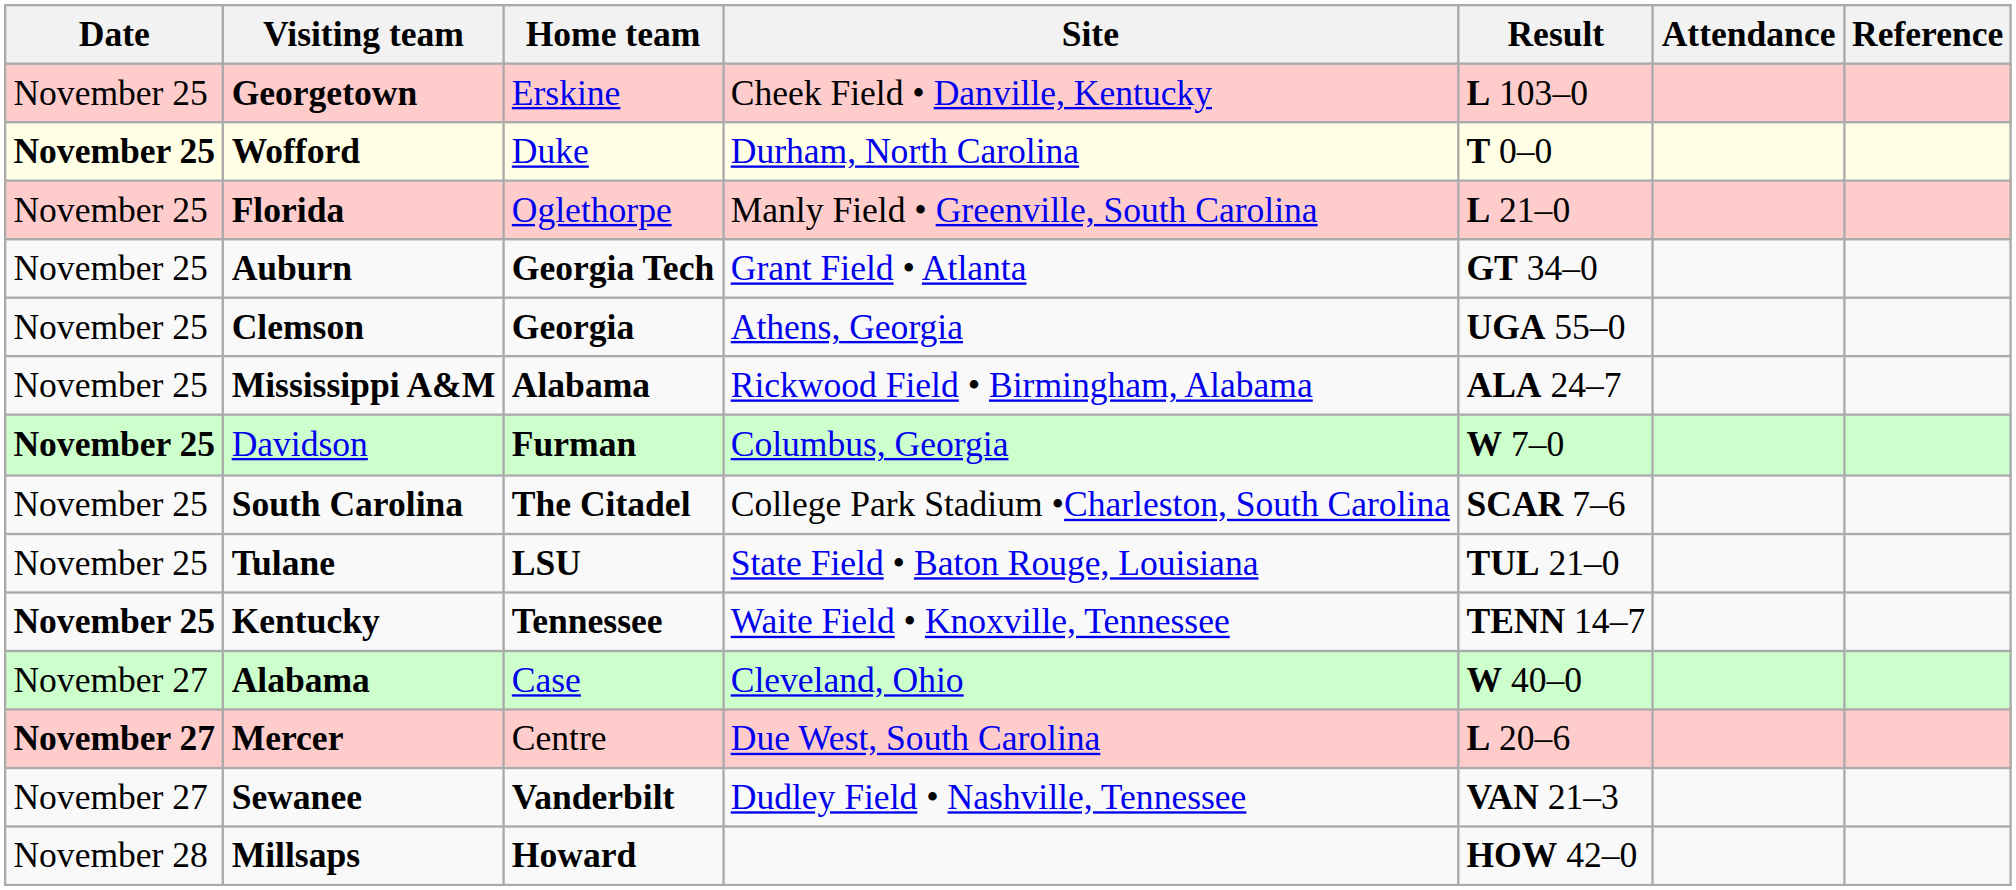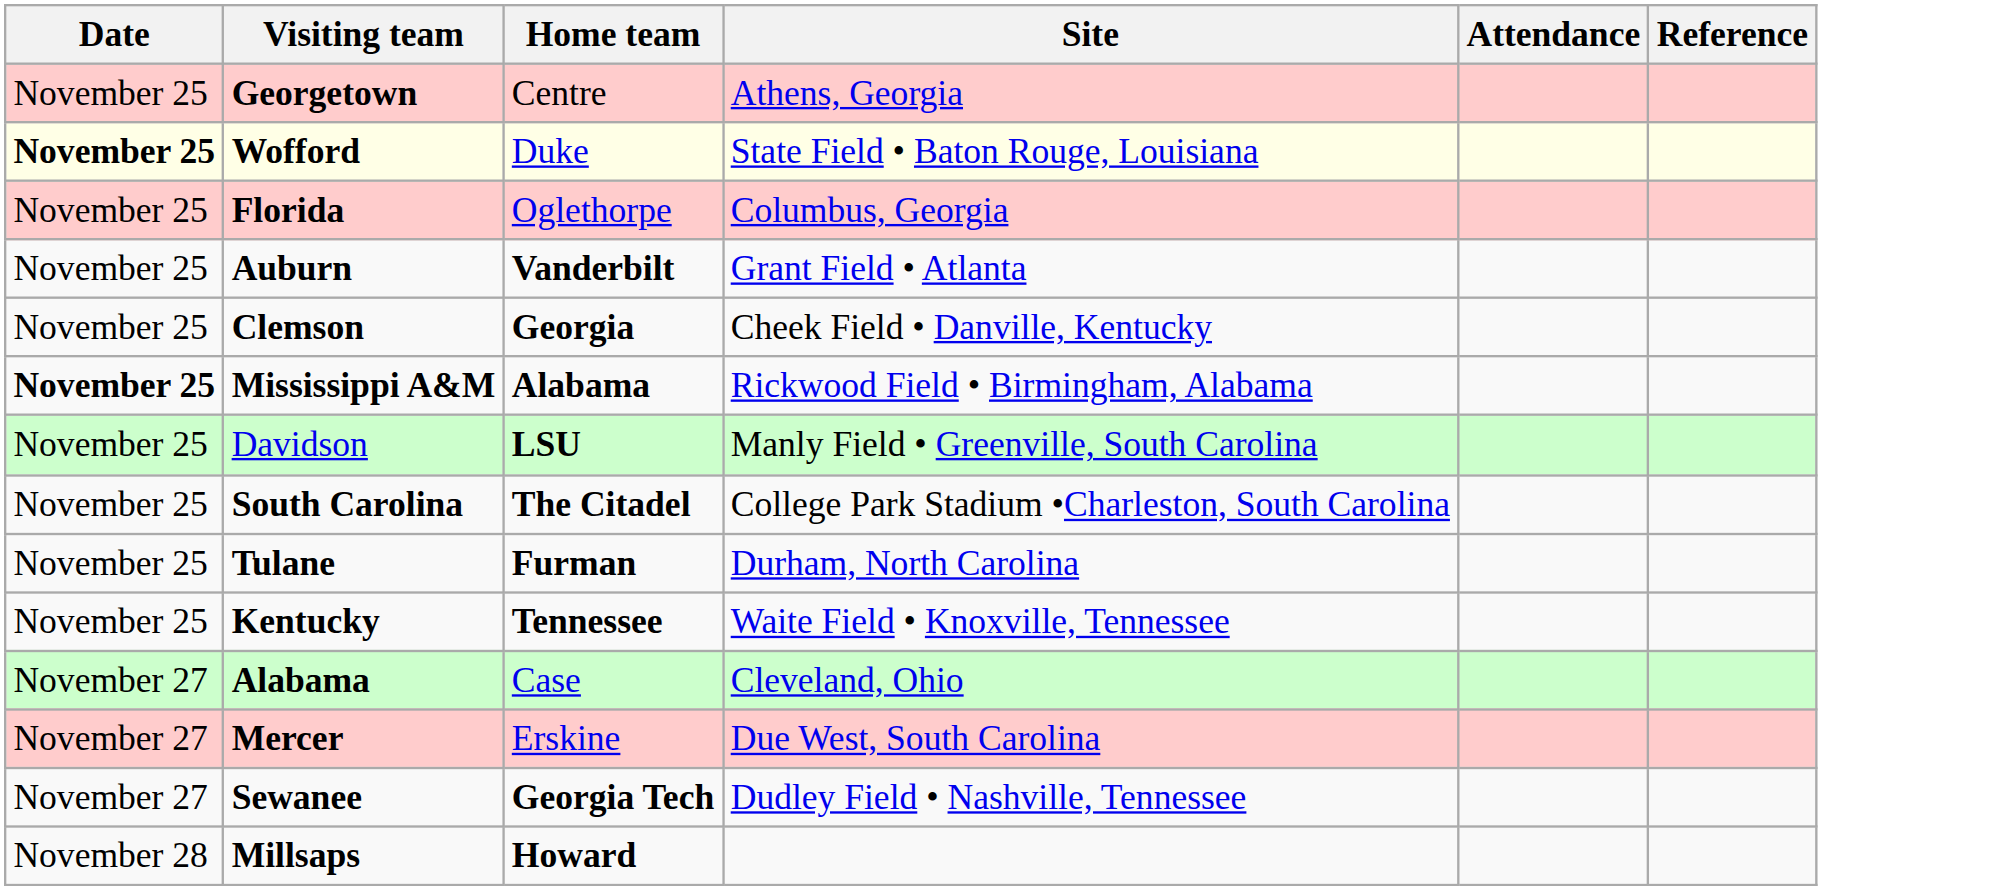 <table class="wikitable" style="font-size:95%;">
 <tr>
 <th>Date</th>
 <th>Visiting team</th>
 <th>Home team</th>
 <th>Site</th>
-<th>Result</th>
 <th>Attendance</th>
 <th class="unsortable">Reference</th>
 </tr>
 <tr bgcolor=ffcccc>
 <td>November 25</td>
 <td><strong>Georgetown</strong></td>
-<td><a href='#'>Erskine</a></td>
-<td>Cheek Field • <a href='#'>Danville, Kentucky</a></td>
-<td><strong>L</strong> 103–0</td>
+<td>Centre</td>
+<td><a href='#'>Athens, Georgia</a></td>
 <td></td>
 <td></td>
 </tr>
 <tr bgcolor=ffffe6>
 <td><strong>November 25</strong></td>
 <td><strong>Wofford</strong></td>
 <td><a href='#'>Duke</a></td>
-<td><a href='#'>Durham, North Carolina</a></td>
-<td><strong>T</strong> 0–0</td>
+<td><a href='#'>State Field</a> • <a href='#'>Baton Rouge, Louisiana</a></td>
 <td></td>
 <td></td>
 </tr>
 <tr bgcolor=ffcccc>
 <td>November 25</td>
 <td><strong>Florida</strong></td>
 <td><a href='#'>Oglethorpe</a></td>
-<td>Manly Field • <a href='#'>Greenville, South Carolina</a></td>
-<td><strong>L</strong> 21–0</td>
+<td><a href='#'>Columbus, Georgia</a></td>
 <td></td>
 <td></td>
 </tr>
 <tr bgcolor=>
 <td>November 25</td>
 <td><strong>Auburn</strong></td>
-<td><strong>Georgia Tech</strong></td>
+<td><strong>Vanderbilt</strong></td>
 <td><a href='#'>Grant Field</a> • <a href='#'>Atlanta</a></td>
-<td><strong>GT</strong> 34–0</td>
 <td></td>
 <td></td>
 </tr>
 <tr bgcolor=>
 <td>November 25</td>
 <td><strong>Clemson</strong></td>
 <td><strong>Georgia</strong></td>
-<td><a href='#'>Athens, Georgia</a></td>
-<td><strong>UGA</strong> 55–0</td>
+<td>Cheek Field • <a href='#'>Danville, Kentucky</a></td>
 <td></td>
 <td></td>
 </tr>
 <tr bgcolor=>
-<td>November 25</td>
+<td><strong>November 25</strong></td>
 <td><strong>Mississippi A&M</strong></td>
 <td><strong>Alabama</strong></td>
 <td><a href='#'>Rickwood Field</a> • <a href='#'>Birmingham, Alabama</a></td>
-<td><strong>ALA</strong> 24–7</td>
 <td></td>
 <td></td>
 </tr>
 <tr bgcolor=ccffcc>
-<td><strong>November 25</strong></td>
+<td>November 25</td>
 <td><a href='#'>Davidson</a></td>
-<td><strong>Furman</strong></td>
-<td><a href='#'>Columbus, Georgia</a></td>
-<td><strong>W</strong> 7–0</td>
+<td><strong>LSU</strong></td>
+<td>Manly Field • <a href='#'>Greenville, South Carolina</a></td>
 <td></td>
 <td></td>
 </tr>
 <tr bgcolor=>
 <td>November 25</td>
 <td><strong>South Carolina</strong></td>
 <td><strong>The Citadel</strong></td>
 <td>College Park Stadium •<a href='#'>Charleston, South Carolina</a></td>
-<td><strong>SCAR</strong> 7–6</td>
 <td></td>
 <td></td>
 </tr>
 <tr bgcolor=>
 <td>November 25</td>
 <td><strong>Tulane</strong></td>
-<td><strong>LSU</strong></td>
-<td><a href='#'>State Field</a> • <a href='#'>Baton Rouge, Louisiana</a></td>
-<td><strong>TUL</strong> 21–0</td>
+<td><strong>Furman</strong></td>
+<td><a href='#'>Durham, North Carolina</a></td>
 <td></td>
 <td></td>
 </tr>
 <tr bgcolor=>
-<td><strong>November 25</strong></td>
+<td>November 25</td>
 <td><strong>Kentucky</strong></td>
 <td><strong>Tennessee</strong></td>
 <td><a href='#'>Waite Field</a> • <a href='#'>Knoxville, Tennessee</a></td>
-<td><strong>TENN</strong> 14–7</td>
 <td></td>
 <td></td>
 </tr>
 <tr bgcolor=ccffcc>
 <td>November 27</td>
 <td><strong>Alabama</strong></td>
 <td><a href='#'>Case</a></td>
 <td><a href='#'>Cleveland, Ohio</a></td>
-<td><strong>W</strong> 40–0</td>
 <td></td>
 <td></td>
 </tr>
 <tr bgcolor=ffcccc>
-<td><strong>November 27</strong></td>
+<td>November 27</td>
 <td><strong>Mercer</strong></td>
-<td>Centre</td>
+<td><a href='#'>Erskine</a></td>
 <td><a href='#'>Due West, South Carolina</a></td>
-<td><strong>L</strong> 20–6</td>
 <td></td>
 <td></td>
 </tr>
 <tr bgcolor=>
 <td>November 27</td>
 <td><strong>Sewanee</strong></td>
-<td><strong>Vanderbilt</strong></td>
+<td><strong>Georgia Tech</strong></td>
 <td><a href='#'>Dudley Field</a> • <a href='#'>Nashville, Tennessee</a></td>
-<td><strong>VAN</strong> 21–3</td>
 <td></td>
 <td></td>
 </tr>
 <tr bgcolor=>
 <td>November 28</td>
 <td><strong>Millsaps</strong></td>
 <td><strong>Howard</strong></td>
 <td></td>
-<td><strong>HOW</strong> 42–0</td>
 <td></td>
 <td></td>
 </tr>
 </table>
